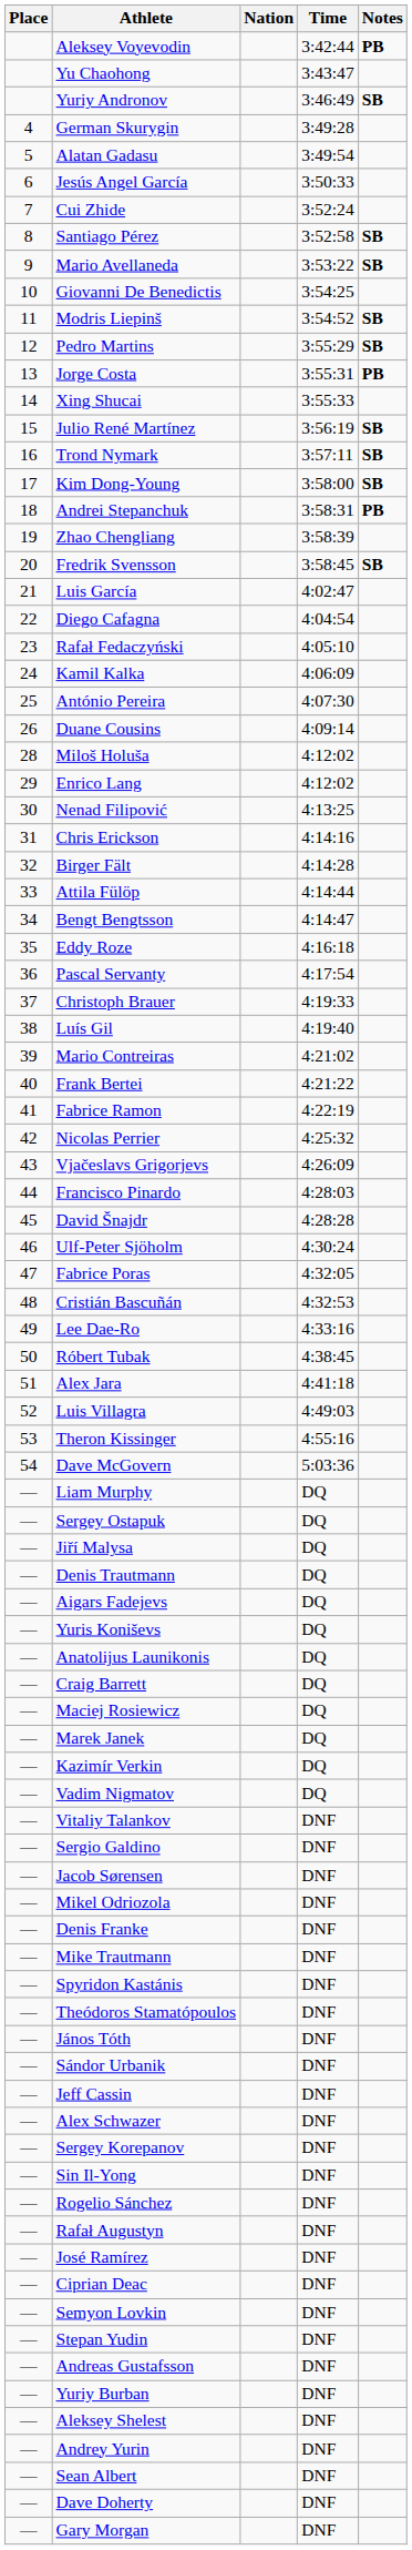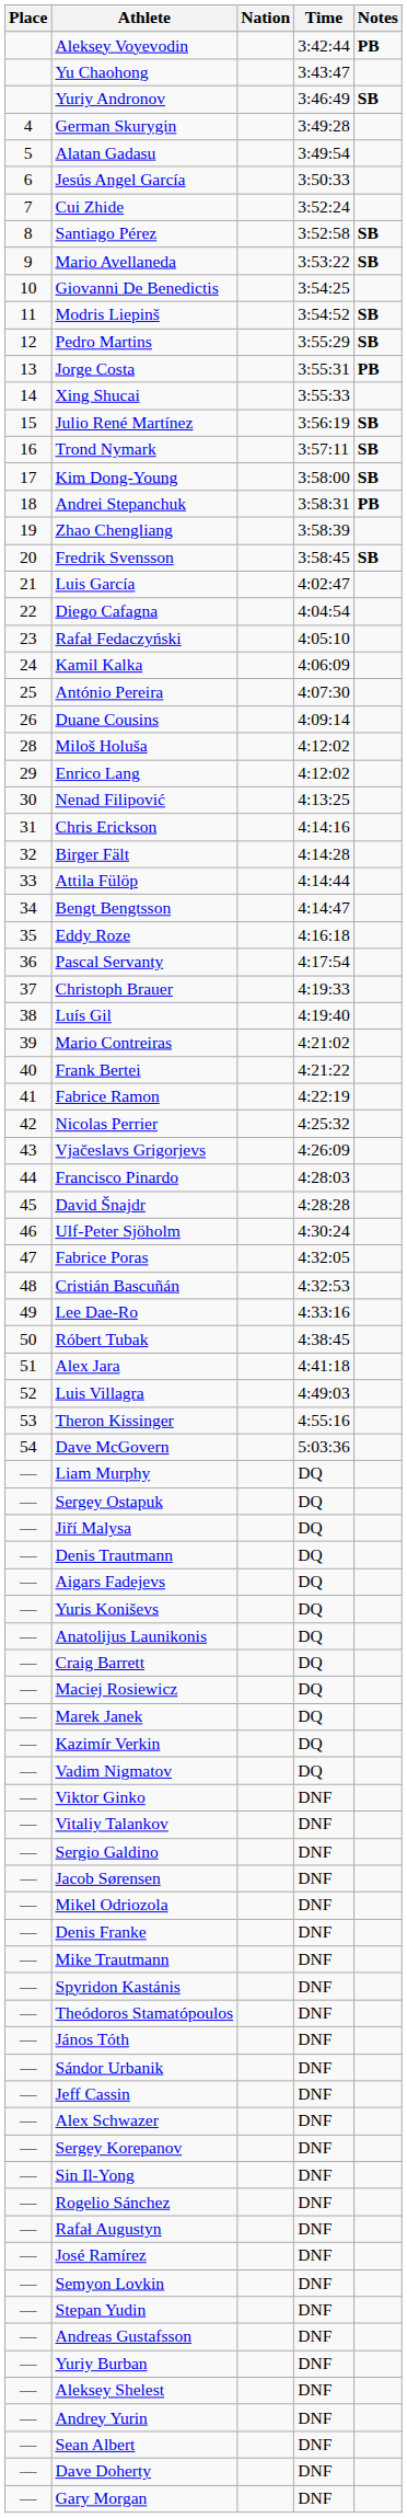 <table class=wikitable>
 <tr>
 <th>Place</th>
 <th>Athlete</th>
 <th>Nation</th>
 <th>Time</th>
 <th>Notes</th>
 </tr>
 <tr>
 <td align=center></td>
 <td><a href='#'>Aleksey Voyevodin</a></td>
 <td></td>
 <td>3:42:44</td>
 <td><strong>PB</strong></td>
 </tr>
 <tr>
 <td align=center></td>
 <td><a href='#'>Yu Chaohong</a></td>
 <td></td>
 <td>3:43:47</td>
 <td> </td>
 </tr>
 <tr>
 <td align=center></td>
 <td><a href='#'>Yuriy Andronov</a></td>
 <td></td>
 <td>3:46:49</td>
 <td><strong>SB</strong></td>
 </tr>
 <tr>
 <td align=center>4</td>
 <td><a href='#'>German Skurygin</a></td>
 <td></td>
 <td>3:49:28</td>
 <td> </td>
 </tr>
 <tr>
 <td align=center>5</td>
 <td><a href='#'>Alatan Gadasu</a></td>
 <td></td>
 <td>3:49:54</td>
 <td> </td>
 </tr>
 <tr>
 <td align=center>6</td>
 <td><a href='#'>Jesús Angel García</a></td>
 <td></td>
 <td>3:50:33</td>
 <td> </td>
 </tr>
 <tr>
 <td align=center>7</td>
 <td><a href='#'>Cui Zhide</a></td>
 <td></td>
 <td>3:52:24</td>
 <td> </td>
 </tr>
 <tr>
 <td align=center>8</td>
 <td><a href='#'>Santiago Pérez</a></td>
 <td></td>
 <td>3:52:58</td>
 <td><strong>SB</strong></td>
 </tr>
 <tr>
 <td align=center>9</td>
 <td><a href='#'>Mario Avellaneda</a></td>
 <td></td>
 <td>3:53:22</td>
 <td><strong>SB</strong></td>
 </tr>
 <tr>
 <td align=center>10</td>
 <td><a href='#'>Giovanni De Benedictis</a></td>
 <td></td>
 <td>3:54:25</td>
 <td> </td>
 </tr>
 <tr>
 <td align=center>11</td>
 <td><a href='#'>Modris Liepinš</a></td>
 <td></td>
 <td>3:54:52</td>
 <td><strong>SB</strong></td>
 </tr>
 <tr>
 <td align=center>12</td>
 <td><a href='#'>Pedro Martins</a></td>
 <td></td>
 <td>3:55:29</td>
 <td><strong>SB</strong></td>
 </tr>
 <tr>
 <td align=center>13</td>
 <td><a href='#'>Jorge Costa</a></td>
 <td></td>
 <td>3:55:31</td>
 <td><strong>PB</strong></td>
 </tr>
 <tr>
 <td align=center>14</td>
 <td><a href='#'>Xing Shucai</a></td>
 <td></td>
 <td>3:55:33</td>
 <td> </td>
 </tr>
 <tr>
 <td align=center>15</td>
 <td><a href='#'>Julio René Martínez</a></td>
 <td></td>
 <td>3:56:19</td>
 <td><strong>SB</strong></td>
 </tr>
 <tr>
 <td align=center>16</td>
 <td><a href='#'>Trond Nymark</a></td>
 <td></td>
 <td>3:57:11</td>
 <td><strong>SB</strong></td>
 </tr>
 <tr>
 <td align=center>17</td>
 <td><a href='#'>Kim Dong-Young</a></td>
 <td></td>
 <td>3:58:00</td>
 <td><strong>SB</strong></td>
 </tr>
 <tr>
 <td align=center>18</td>
 <td><a href='#'>Andrei Stepanchuk</a></td>
 <td></td>
 <td>3:58:31</td>
 <td><strong>PB</strong></td>
 </tr>
 <tr>
 <td align=center>19</td>
 <td><a href='#'>Zhao Chengliang</a></td>
 <td></td>
 <td>3:58:39</td>
 <td></td>
 </tr>
 <tr>
 <td align=center>20</td>
 <td><a href='#'>Fredrik Svensson</a></td>
 <td></td>
 <td>3:58:45</td>
 <td><strong>SB</strong></td>
 </tr>
 <tr>
 <td align=center>21</td>
 <td><a href='#'>Luis García</a></td>
 <td></td>
 <td>4:02:47</td>
 <td></td>
 </tr>
 <tr>
 <td align=center>22</td>
 <td><a href='#'>Diego Cafagna</a></td>
 <td></td>
 <td>4:04:54</td>
 <td></td>
 </tr>
 <tr>
 <td align=center>23</td>
 <td><a href='#'>Rafał Fedaczyński</a></td>
 <td></td>
 <td>4:05:10</td>
 <td></td>
 </tr>
 <tr>
 <td align=center>24</td>
 <td><a href='#'>Kamil Kalka</a></td>
 <td></td>
 <td>4:06:09</td>
 <td></td>
 </tr>
 <tr>
 <td align=center>25</td>
 <td><a href='#'>António Pereira</a></td>
 <td></td>
 <td>4:07:30</td>
 <td></td>
 </tr>
 <tr>
 <td align=center>26</td>
 <td><a href='#'>Duane Cousins</a></td>
 <td></td>
 <td>4:09:14</td>
 <td></td>
 </tr>
 <tr>
 <td align=center>28</td>
 <td><a href='#'>Miloš Holuša</a></td>
 <td></td>
 <td>4:12:02</td>
 <td></td>
 </tr>
 <tr>
 <td align=center>29</td>
 <td><a href='#'>Enrico Lang</a></td>
 <td></td>
 <td>4:12:02</td>
 <td></td>
 </tr>
 <tr>
 <td align=center>30</td>
 <td><a href='#'>Nenad Filipović</a></td>
 <td></td>
 <td>4:13:25</td>
 <td></td>
 </tr>
 <tr>
 <td align=center>31</td>
 <td><a href='#'>Chris Erickson</a></td>
 <td></td>
 <td>4:14:16</td>
 <td></td>
 </tr>
 <tr>
 <td align=center>32</td>
 <td><a href='#'>Birger Fält</a></td>
 <td></td>
 <td>4:14:28</td>
 <td></td>
 </tr>
 <tr>
 <td align=center>33</td>
 <td><a href='#'>Attila Fülöp</a></td>
 <td></td>
 <td>4:14:44</td>
 <td></td>
 </tr>
 <tr>
 <td align=center>34</td>
 <td><a href='#'>Bengt Bengtsson</a></td>
 <td></td>
 <td>4:14:47</td>
 <td></td>
 </tr>
 <tr>
 <td align=center>35</td>
 <td><a href='#'>Eddy Roze</a></td>
 <td></td>
 <td>4:16:18</td>
 <td></td>
 </tr>
 <tr>
 <td align=center>36</td>
 <td><a href='#'>Pascal Servanty</a></td>
 <td></td>
 <td>4:17:54</td>
 <td></td>
 </tr>
 <tr>
 <td align=center>37</td>
 <td><a href='#'>Christoph Brauer</a></td>
 <td></td>
 <td>4:19:33</td>
 <td></td>
 </tr>
 <tr>
 <td align=center>38</td>
 <td><a href='#'>Luís Gil</a></td>
 <td></td>
 <td>4:19:40</td>
 <td></td>
 </tr>
 <tr>
 <td align=center>39</td>
 <td><a href='#'>Mario Contreiras</a></td>
 <td></td>
 <td>4:21:02</td>
 <td></td>
 </tr>
 <tr>
 <td align=center>40</td>
 <td><a href='#'>Frank Bertei</a></td>
 <td></td>
 <td>4:21:22</td>
 <td></td>
 </tr>
 <tr>
 <td align=center>41</td>
 <td><a href='#'>Fabrice Ramon</a></td>
 <td></td>
 <td>4:22:19</td>
 <td></td>
 </tr>
 <tr>
 <td align=center>42</td>
 <td><a href='#'>Nicolas Perrier</a></td>
 <td></td>
 <td>4:25:32</td>
 <td></td>
 </tr>
 <tr>
 <td align=center>43</td>
 <td><a href='#'>Vjačeslavs Grigorjevs</a></td>
 <td></td>
 <td>4:26:09</td>
 <td></td>
 </tr>
 <tr>
 <td align=center>44</td>
 <td><a href='#'>Francisco Pinardo</a></td>
 <td></td>
 <td>4:28:03</td>
 <td></td>
 </tr>
 <tr>
 <td align=center>45</td>
 <td><a href='#'>David Šnajdr</a></td>
 <td></td>
 <td>4:28:28</td>
 <td></td>
 </tr>
 <tr>
 <td align=center>46</td>
 <td><a href='#'>Ulf-Peter Sjöholm</a></td>
 <td></td>
 <td>4:30:24</td>
 <td></td>
 </tr>
 <tr>
 <td align=center>47</td>
 <td><a href='#'>Fabrice Poras</a></td>
 <td></td>
 <td>4:32:05</td>
 <td></td>
 </tr>
 <tr>
 <td align=center>48</td>
 <td><a href='#'>Cristián Bascuñán</a></td>
 <td></td>
 <td>4:32:53</td>
 <td></td>
 </tr>
 <tr>
 <td align=center>49</td>
 <td><a href='#'>Lee Dae-Ro</a></td>
 <td></td>
 <td>4:33:16</td>
 <td></td>
 </tr>
 <tr>
 <td align=center>50</td>
 <td><a href='#'>Róbert Tubak</a></td>
 <td></td>
 <td>4:38:45</td>
 <td></td>
 </tr>
 <tr>
 <td align=center>51</td>
 <td><a href='#'>Alex Jara</a></td>
 <td></td>
 <td>4:41:18</td>
 <td></td>
 </tr>
 <tr>
 <td align=center>52</td>
 <td><a href='#'>Luis Villagra</a></td>
 <td></td>
 <td>4:49:03</td>
 <td></td>
 </tr>
 <tr>
 <td align=center>53</td>
 <td><a href='#'>Theron Kissinger</a></td>
 <td></td>
 <td>4:55:16</td>
 <td></td>
 </tr>
 <tr>
 <td align=center>54</td>
 <td><a href='#'>Dave McGovern</a></td>
 <td></td>
 <td>5:03:36</td>
 <td></td>
 </tr>
 <tr>
 <td align=center>—</td>
 <td><a href='#'>Liam Murphy</a></td>
 <td></td>
 <td>DQ</td>
 <td></td>
 </tr>
 <tr>
 <td align=center>—</td>
 <td><a href='#'>Sergey Ostapuk</a></td>
 <td></td>
 <td>DQ</td>
 <td></td>
 </tr>
 <tr>
 <td align=center>—</td>
 <td><a href='#'>Jiří Malysa</a></td>
 <td></td>
 <td>DQ</td>
 <td></td>
 </tr>
 <tr>
 <td align=center>—</td>
 <td><a href='#'>Denis Trautmann</a></td>
 <td></td>
 <td>DQ</td>
 <td></td>
 </tr>
 <tr>
 <td align=center>—</td>
 <td><a href='#'>Aigars Fadejevs</a></td>
 <td></td>
 <td>DQ</td>
 <td></td>
 </tr>
 <tr>
 <td align=center>—</td>
 <td><a href='#'>Yuris Koniševs</a></td>
 <td></td>
 <td>DQ</td>
 <td></td>
 </tr>
 <tr>
 <td align=center>—</td>
 <td><a href='#'>Anatolijus Launikonis</a></td>
 <td></td>
 <td>DQ</td>
 <td></td>
 </tr>
 <tr>
 <td align=center>—</td>
 <td><a href='#'>Craig Barrett</a></td>
 <td></td>
 <td>DQ</td>
 <td></td>
 </tr>
 <tr>
 <td align=center>—</td>
 <td><a href='#'>Maciej Rosiewicz</a></td>
 <td></td>
 <td>DQ</td>
 <td></td>
 </tr>
 <tr>
 <td align=center>—</td>
 <td><a href='#'>Marek Janek</a></td>
 <td></td>
 <td>DQ</td>
 <td></td>
 </tr>
 <tr>
 <td align=center>—</td>
 <td><a href='#'>Kazimír Verkin</a></td>
 <td></td>
 <td>DQ</td>
 <td></td>
 </tr>
 <tr>
 <td align=center>—</td>
 <td><a href='#'>Vadim Nigmatov</a></td>
 <td></td>
 <td>DQ</td>
 <td></td>
 </tr>
 <tr>
 <td align=center>—</td>
+<td><a href='#'>Viktor Ginko</a></td>
+<td></td>
+<td>DNF</td>
+<td></td>
+</tr>
+<tr>
+<td align=center>—</td>
 <td><a href='#'>Vitaliy Talankov</a></td>
 <td></td>
 <td>DNF</td>
 <td></td>
 </tr>
 <tr>
 <td align=center>—</td>
 <td><a href='#'>Sergio Galdino</a></td>
 <td></td>
 <td>DNF</td>
 <td></td>
 </tr>
 <tr>
 <td align=center>—</td>
 <td><a href='#'>Jacob Sørensen</a></td>
 <td></td>
 <td>DNF</td>
 <td></td>
 </tr>
 <tr>
 <td align=center>—</td>
 <td><a href='#'>Mikel Odriozola</a></td>
 <td></td>
 <td>DNF</td>
 <td></td>
 </tr>
 <tr>
 <td align=center>—</td>
 <td><a href='#'>Denis Franke</a></td>
 <td></td>
 <td>DNF</td>
 <td></td>
 </tr>
 <tr>
 <td align=center>—</td>
 <td><a href='#'>Mike Trautmann</a></td>
 <td></td>
 <td>DNF</td>
 <td></td>
 </tr>
 <tr>
 <td align=center>—</td>
 <td><a href='#'>Spyridon Kastánis</a></td>
 <td></td>
 <td>DNF</td>
 <td></td>
 </tr>
 <tr>
 <td align=center>—</td>
 <td><a href='#'>Theódoros Stamatópoulos</a></td>
 <td></td>
 <td>DNF</td>
 <td></td>
 </tr>
 <tr>
 <td align=center>—</td>
 <td><a href='#'>János Tóth</a></td>
 <td></td>
 <td>DNF</td>
 <td></td>
 </tr>
 <tr>
 <td align=center>—</td>
 <td><a href='#'>Sándor Urbanik</a></td>
 <td></td>
 <td>DNF</td>
 <td></td>
 </tr>
 <tr>
 <td align=center>—</td>
 <td><a href='#'>Jeff Cassin</a></td>
 <td></td>
 <td>DNF</td>
 <td></td>
 </tr>
 <tr>
 <td align=center>—</td>
 <td><a href='#'>Alex Schwazer</a></td>
 <td></td>
 <td>DNF</td>
 <td></td>
 </tr>
 <tr>
 <td align=center>—</td>
 <td><a href='#'>Sergey Korepanov</a></td>
 <td></td>
 <td>DNF</td>
 <td></td>
 </tr>
 <tr>
 <td align=center>—</td>
 <td><a href='#'>Sin Il-Yong</a></td>
 <td></td>
 <td>DNF</td>
 <td></td>
 </tr>
 <tr>
 <td align=center>—</td>
 <td><a href='#'>Rogelio Sánchez</a></td>
 <td></td>
 <td>DNF</td>
 <td></td>
 </tr>
 <tr>
 <td align=center>—</td>
 <td><a href='#'>Rafał Augustyn</a></td>
 <td></td>
 <td>DNF</td>
 <td></td>
 </tr>
 <tr>
 <td align=center>—</td>
 <td><a href='#'>José Ramírez</a></td>
 <td></td>
 <td>DNF</td>
 <td></td>
 </tr>
 <tr>
 <td align=center>—</td>
-<td><a href='#'>Ciprian Deac</a></td>
-<td></td>
-<td>DNF</td>
-<td></td>
-</tr>
-<tr>
-<td align=center>—</td>
 <td><a href='#'>Semyon Lovkin</a></td>
 <td></td>
 <td>DNF</td>
 <td></td>
 </tr>
 <tr>
 <td align=center>—</td>
 <td><a href='#'>Stepan Yudin</a></td>
 <td></td>
 <td>DNF</td>
 <td></td>
 </tr>
 <tr>
 <td align=center>—</td>
 <td><a href='#'>Andreas Gustafsson</a></td>
 <td></td>
 <td>DNF</td>
 <td></td>
 </tr>
 <tr>
 <td align=center>—</td>
 <td><a href='#'>Yuriy Burban</a></td>
 <td></td>
 <td>DNF</td>
 <td></td>
 </tr>
 <tr>
 <td align=center>—</td>
 <td><a href='#'>Aleksey Shelest</a></td>
 <td></td>
 <td>DNF</td>
 <td></td>
 </tr>
 <tr>
 <td align=center>—</td>
 <td><a href='#'>Andrey Yurin</a></td>
 <td></td>
 <td>DNF</td>
 <td></td>
 </tr>
 <tr>
 <td align=center>—</td>
 <td><a href='#'>Sean Albert</a></td>
 <td></td>
 <td>DNF</td>
 <td></td>
 </tr>
 <tr>
 <td align=center>—</td>
 <td><a href='#'>Dave Doherty</a></td>
 <td></td>
 <td>DNF</td>
 <td></td>
 </tr>
 <tr>
 <td align=center>—</td>
 <td><a href='#'>Gary Morgan</a></td>
 <td></td>
 <td>DNF</td>
 <td></td>
 </tr>
 </table>
